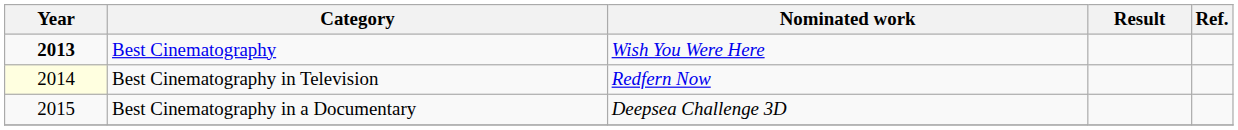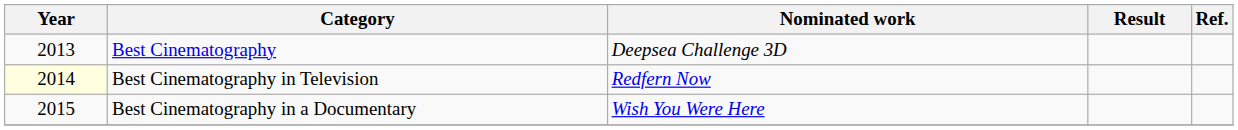 <table class=wikitable>
 <tr>
 <th scope="col" style="width:5em;">Year</th>
 <th scope="col" style="width:26em;">Category</th>
 <th scope="col" style="width:25em;">Nominated work</th>
 <th scope="col" style="width:5em;">Result</th>
 <th>Ref.</th>
 </tr>
 <tr>
-<td style="text-align:center;"><strong>2013</strong></td>
+<td style="text-align:center;">2013</td>
 <td><a href='#'>Best Cinematography</a></td>
-<td><em><a href='#'>Wish You Were Here</a></em></td>
+<td><em>Deepsea Challenge 3D</em></td>
 <td></td>
 <td></td>
 </tr>
 <tr>
 <td style="background: lightyellow; text-align:center;">2014</td>
 <td>Best Cinematography in Television</td>
 <td><em><a href='#'>Redfern Now</a></em></td>
 <td></td>
 <td></td>
 </tr>
 <tr>
 <td style="text-align:center;">2015</td>
 <td>Best Cinematography in a Documentary</td>
-<td><em>Deepsea Challenge 3D</em></td>
+<td><em><a href='#'>Wish You Were Here</a></em></td>
 <td></td>
 <td></td>
 </tr>
 <tr>
 </tr>
 </table>
